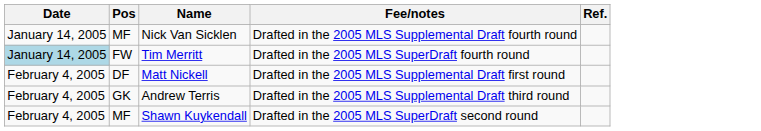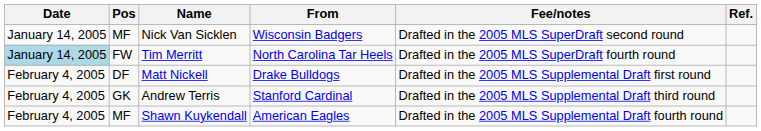 <table class="wikitable">
 <tr>
 <th>Date</th>
 <th>Pos</th>
 <th>Name</th>
+<th>From</th>
 <th>Fee/notes</th>
 <th>Ref.</th>
 </tr>
 <tr>
 <td>January 14, 2005</td>
 <td>MF</td>
 <td>Nick Van Sicklen</td>
-<td>Drafted in the <a href='#'>2005 MLS Supplemental Draft</a> fourth round</td>
+<td><a href='#'>Wisconsin Badgers</a></td>
+<td>Drafted in the <a href='#'>2005 MLS SuperDraft</a> second round</td>
 <td></td>
 </tr>
 <tr>
 <td style="background: lightblue;">January 14, 2005</td>
 <td>FW</td>
 <td><a href='#'>Tim Merritt</a></td>
+<td><a href='#'>North Carolina Tar Heels</a></td>
 <td>Drafted in the <a href='#'>2005 MLS SuperDraft</a> fourth round</td>
 <td></td>
 </tr>
 <tr>
 <td>February 4, 2005</td>
 <td>DF</td>
 <td><a href='#'>Matt Nickell</a></td>
+<td><a href='#'>Drake Bulldogs</a></td>
 <td>Drafted in the <a href='#'>2005 MLS Supplemental Draft</a> first round</td>
 <td></td>
 </tr>
 <tr>
 <td>February 4, 2005</td>
 <td>GK</td>
 <td>Andrew Terris</td>
+<td><a href='#'>Stanford Cardinal</a></td>
 <td>Drafted in the <a href='#'>2005 MLS Supplemental Draft</a> third round</td>
 <td></td>
 </tr>
 <tr>
 <td>February 4, 2005</td>
 <td>MF</td>
 <td><a href='#'>Shawn Kuykendall</a></td>
-<td>Drafted in the <a href='#'>2005 MLS SuperDraft</a> second round</td>
+<td><a href='#'>American Eagles</a></td>
+<td>Drafted in the <a href='#'>2005 MLS Supplemental Draft</a> fourth round</td>
 <td></td>
 </tr>
 </table>
